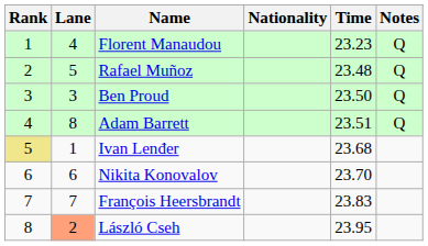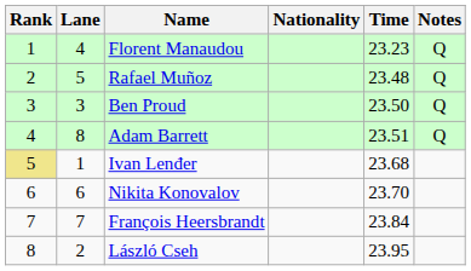 <table class="wikitable sortable" style="text-align:center">
 <tr>
 <th>Rank</th>
 <th>Lane</th>
 <th>Name</th>
 <th>Nationality</th>
 <th>Time</th>
 <th>Notes</th>
 </tr>
 <tr bgcolor=ccffcc>
 <td>1</td>
 <td>4</td>
 <td align=left><a href='#'>Florent Manaudou</a></td>
 <td align=left></td>
 <td>23.23</td>
 <td>Q</td>
 </tr>
 <tr bgcolor=ccffcc>
 <td>2</td>
 <td>5</td>
 <td align=left><a href='#'>Rafael Muñoz</a></td>
 <td align=left></td>
 <td>23.48</td>
 <td>Q</td>
 </tr>
 <tr bgcolor=ccffcc>
 <td>3</td>
 <td>3</td>
 <td align=left><a href='#'>Ben Proud</a></td>
 <td align=left></td>
 <td>23.50</td>
 <td>Q</td>
 </tr>
 <tr bgcolor=ccffcc>
 <td>4</td>
 <td>8</td>
 <td align=left><a href='#'>Adam Barrett</a></td>
 <td align=left></td>
 <td>23.51</td>
 <td>Q</td>
 </tr>
 <tr>
 <td style="background: khaki;">5</td>
 <td>1</td>
 <td align=left><a href='#'>Ivan Lenđer</a></td>
 <td align=left></td>
 <td>23.68</td>
 <td></td>
 </tr>
 <tr>
 <td>6</td>
 <td>6</td>
 <td align=left><a href='#'>Nikita Konovalov</a></td>
 <td align=left></td>
 <td>23.70</td>
 <td></td>
 </tr>
 <tr>
 <td>7</td>
 <td>7</td>
 <td align=left><a href='#'>François Heersbrandt</a></td>
 <td align=left></td>
-<td>23.83</td>
+<td>23.84</td>
 <td></td>
 </tr>
 <tr>
 <td>8</td>
-<td style="background: lightsalmon;">2</td>
+<td>2</td>
 <td align=left><a href='#'>László Cseh</a></td>
 <td align=left></td>
 <td>23.95</td>
 <td></td>
 </tr>
 </table>
